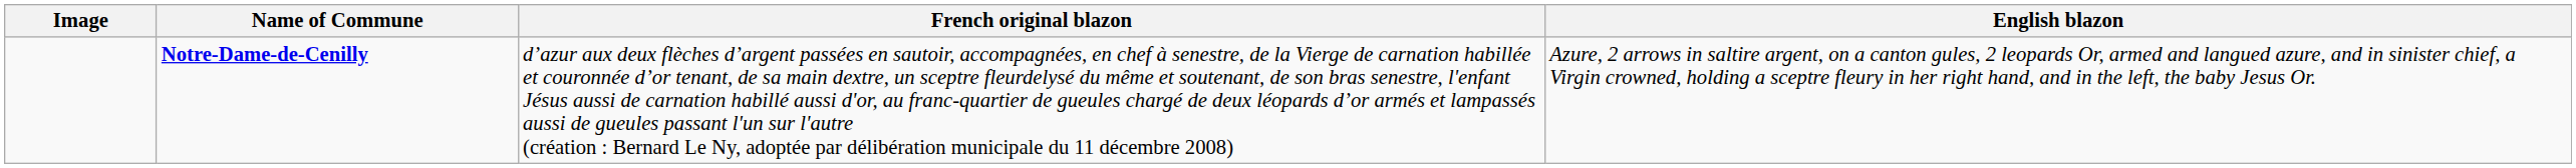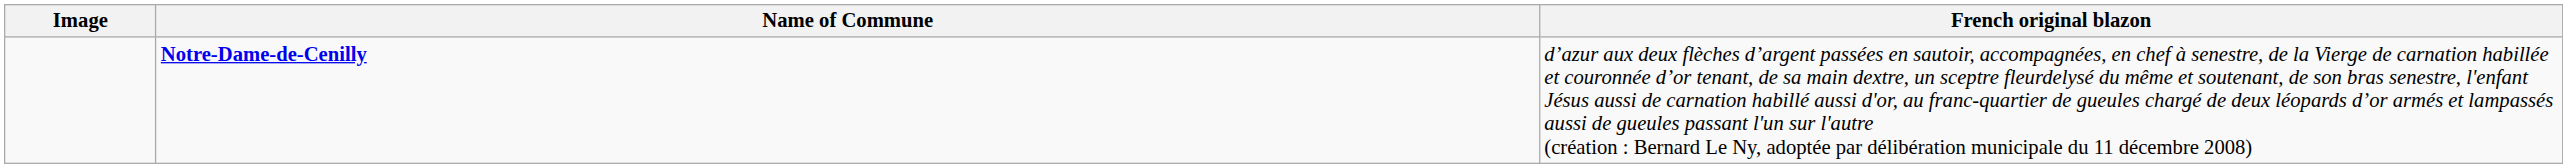 <table class="wikitable" style="width:100%;">
 <tr>
 <th style="width:110px;">Image</th>
 <th>Name of Commune</th>
 <th style="width:40%;">French original blazon</th>
-<th style="width:40%;">English blazon</th>
 </tr>
 <tr valign=top>
 <td align=center></td>
 <td><strong><a href='#'>Notre-Dame-de-Cenilly</a></strong></td>
 <td><em>d’azur aux deux flèches d’argent passées en sautoir, accompagnées, en chef à senestre, de la Vierge de carnation habillée et couronnée d’or tenant, de sa main dextre, un sceptre fleurdelysé du même et soutenant, de son bras senestre, l'enfant Jésus aussi de carnation habillé aussi d'or, au franc-quartier de gueules chargé de deux léopards d’or armés et lampassés aussi de gueules passant l'un sur l'autre</em> <br>(création : Bernard Le Ny, adoptée par délibération municipale du 11 décembre 2008)</td>
-<td><em>Azure, 2 arrows in saltire argent, on a canton gules, 2 leopards Or, armed and langued azure, and in sinister chief, a Virgin crowned, holding a sceptre fleury in her right hand, and in the left, the baby Jesus Or.</em></td>
 </tr>
 </table>
